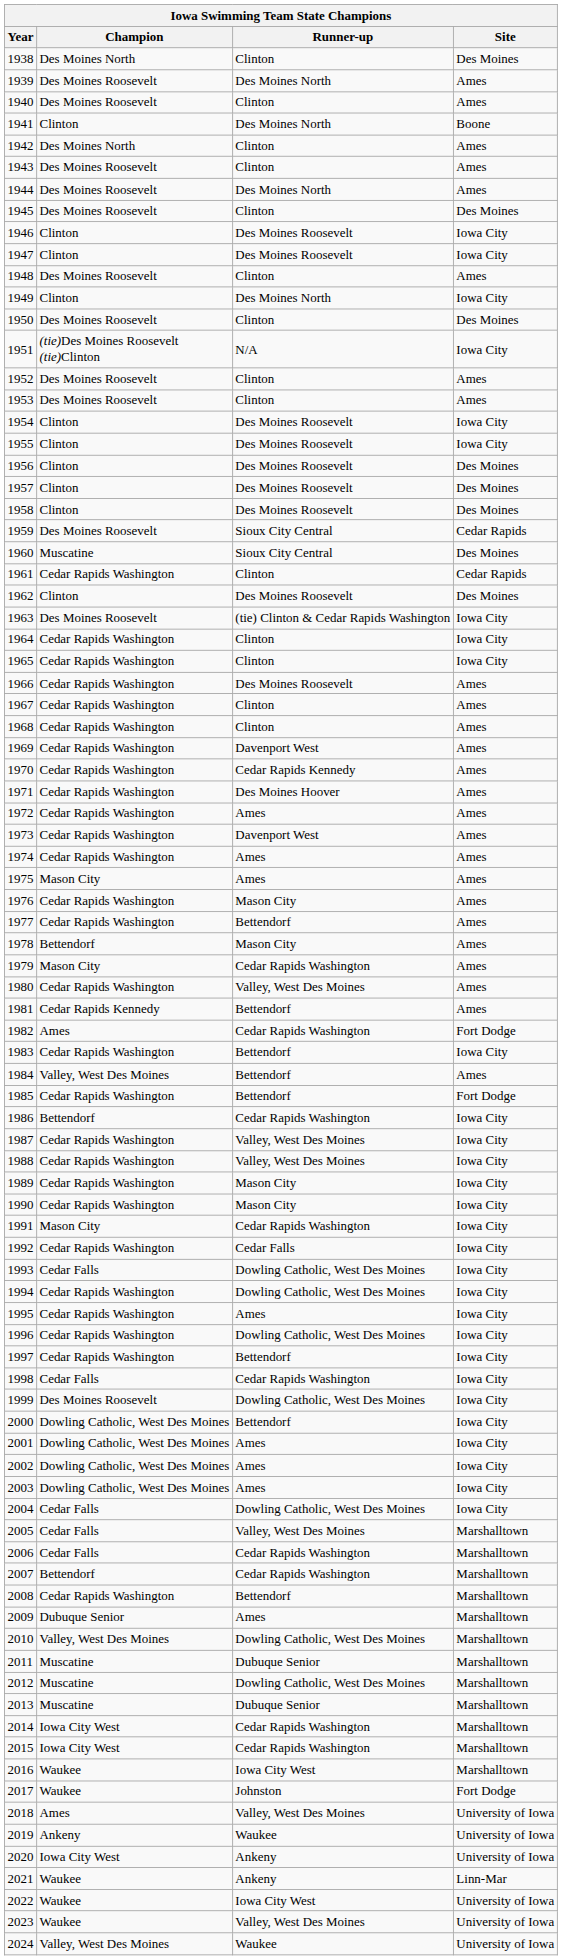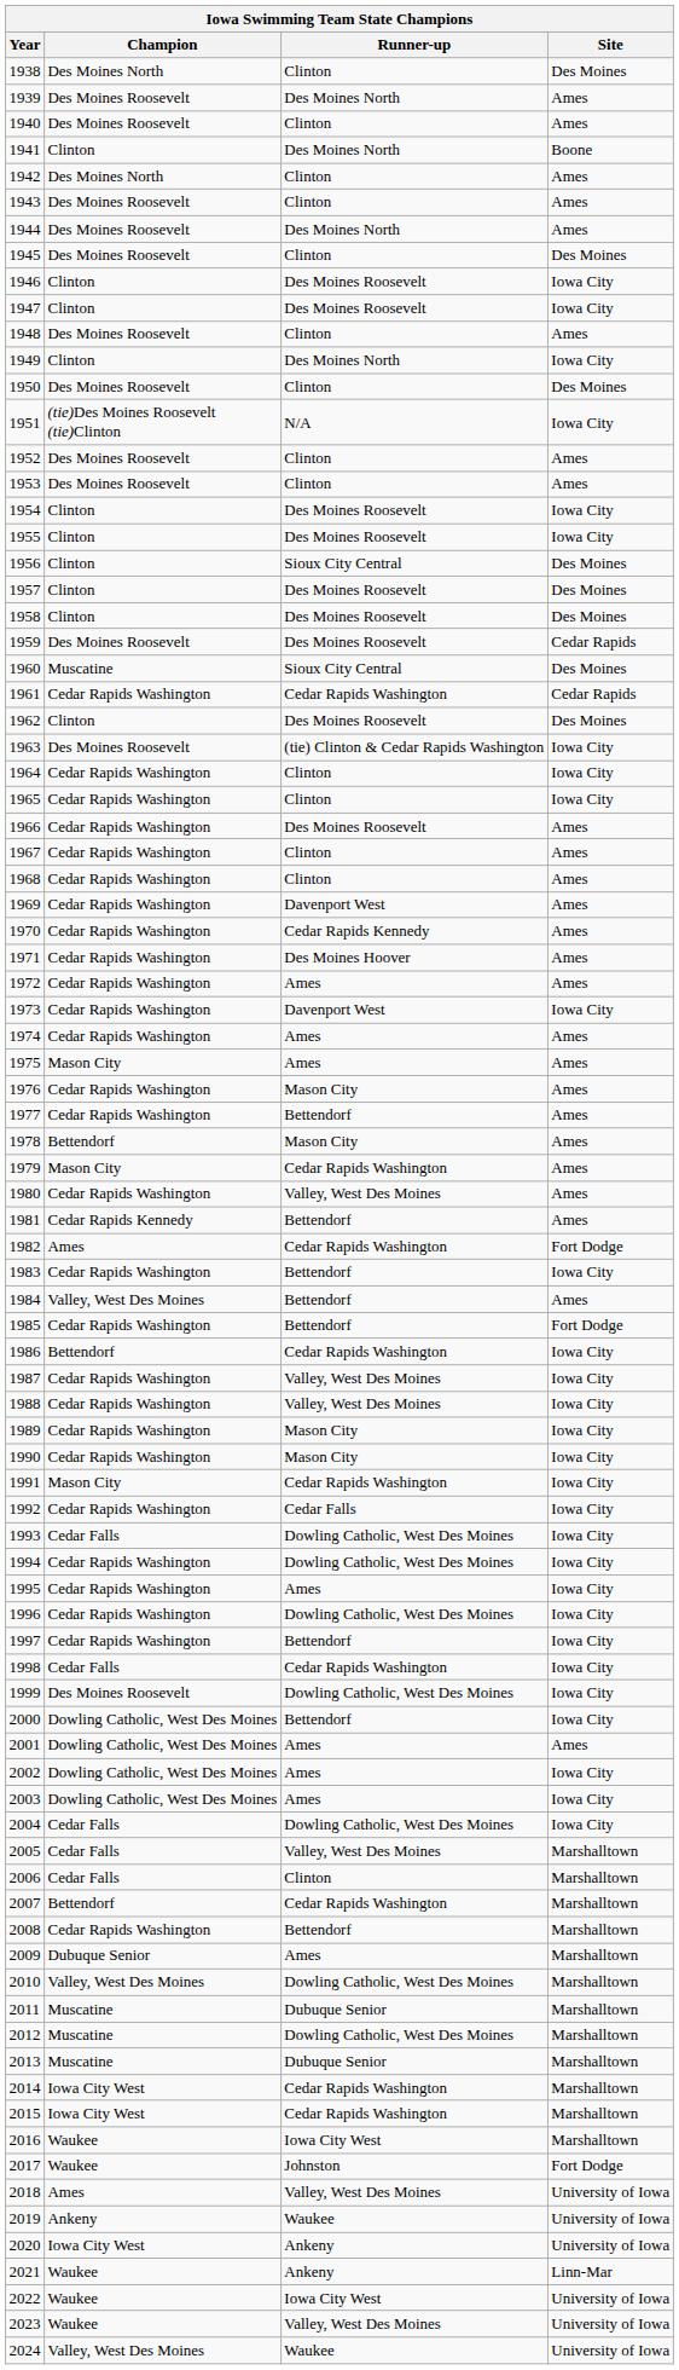 <table class="wikitable collapsible collapsed" style="font-size:88%; min-width:40em">
 <tr>
 <th colspan=4>Iowa Swimming Team State Champions</th>
 </tr>
 <tr>
 <th>Year</th>
 <th>Champion</th>
 <th>Runner-up</th>
 <th>Site</th>
 </tr>
 <tr>
 <td>1938</td>
 <td>Des Moines North</td>
 <td>Clinton</td>
 <td>Des Moines</td>
 </tr>
 <tr>
 <td>1939</td>
 <td>Des Moines Roosevelt</td>
 <td>Des Moines North</td>
 <td>Ames</td>
 </tr>
 <tr>
 <td>1940</td>
 <td>Des Moines Roosevelt</td>
 <td>Clinton</td>
 <td>Ames</td>
 </tr>
 <tr>
 <td>1941</td>
 <td>Clinton</td>
 <td>Des Moines North</td>
 <td>Boone</td>
 </tr>
 <tr>
 <td>1942</td>
 <td>Des Moines North</td>
 <td>Clinton</td>
 <td>Ames</td>
 </tr>
 <tr>
 <td>1943</td>
 <td>Des Moines Roosevelt</td>
 <td>Clinton</td>
 <td>Ames</td>
 </tr>
 <tr>
 <td>1944</td>
 <td>Des Moines Roosevelt</td>
 <td>Des Moines North</td>
 <td>Ames</td>
 </tr>
 <tr>
 <td>1945</td>
 <td>Des Moines Roosevelt</td>
 <td>Clinton</td>
 <td>Des Moines</td>
 </tr>
 <tr>
 <td>1946</td>
 <td>Clinton</td>
 <td>Des Moines Roosevelt</td>
 <td>Iowa City</td>
 </tr>
 <tr>
 <td>1947</td>
 <td>Clinton</td>
 <td>Des Moines Roosevelt</td>
 <td>Iowa City</td>
 </tr>
 <tr>
 <td>1948</td>
 <td>Des Moines Roosevelt</td>
 <td>Clinton</td>
 <td>Ames</td>
 </tr>
 <tr>
 <td>1949</td>
 <td>Clinton</td>
 <td>Des Moines North</td>
 <td>Iowa City</td>
 </tr>
 <tr>
 <td>1950</td>
 <td>Des Moines Roosevelt</td>
 <td>Clinton</td>
 <td>Des Moines</td>
 </tr>
 <tr>
 <td>1951</td>
 <td><em>(tie)</em>Des Moines Roosevelt<br><em>(tie)</em>Clinton</td>
 <td>N/A</td>
 <td>Iowa City</td>
 </tr>
 <tr>
 <td>1952</td>
 <td>Des Moines Roosevelt</td>
 <td>Clinton</td>
 <td>Ames</td>
 </tr>
 <tr>
 <td>1953</td>
 <td>Des Moines Roosevelt</td>
 <td>Clinton</td>
 <td>Ames</td>
 </tr>
 <tr>
 <td>1954</td>
 <td>Clinton</td>
 <td>Des Moines Roosevelt</td>
 <td>Iowa City</td>
 </tr>
 <tr>
 <td>1955</td>
 <td>Clinton</td>
 <td>Des Moines Roosevelt</td>
 <td>Iowa City</td>
 </tr>
 <tr>
 <td>1956</td>
 <td>Clinton</td>
-<td>Des Moines Roosevelt</td>
+<td>Sioux City Central</td>
 <td>Des Moines</td>
 </tr>
 <tr>
 <td>1957</td>
 <td>Clinton</td>
 <td>Des Moines Roosevelt</td>
 <td>Des Moines</td>
 </tr>
 <tr>
 <td>1958</td>
 <td>Clinton</td>
 <td>Des Moines Roosevelt</td>
 <td>Des Moines</td>
 </tr>
 <tr>
 <td>1959</td>
 <td>Des Moines Roosevelt</td>
-<td>Sioux City Central</td>
+<td>Des Moines Roosevelt</td>
 <td>Cedar Rapids</td>
 </tr>
 <tr>
 <td>1960</td>
 <td>Muscatine</td>
 <td>Sioux City Central</td>
 <td>Des Moines</td>
 </tr>
 <tr>
 <td>1961</td>
 <td>Cedar Rapids Washington</td>
-<td>Clinton</td>
+<td>Cedar Rapids Washington</td>
 <td>Cedar Rapids</td>
 </tr>
 <tr>
 <td>1962</td>
 <td>Clinton</td>
 <td>Des Moines Roosevelt</td>
 <td>Des Moines</td>
 </tr>
 <tr>
 <td>1963</td>
 <td>Des Moines Roosevelt</td>
 <td>(tie) Clinton & Cedar Rapids Washington</td>
 <td>Iowa City</td>
 </tr>
 <tr>
 <td>1964</td>
 <td>Cedar Rapids Washington</td>
 <td>Clinton</td>
 <td>Iowa City</td>
 </tr>
 <tr>
 <td>1965</td>
 <td>Cedar Rapids Washington</td>
 <td>Clinton</td>
 <td>Iowa City</td>
 </tr>
 <tr>
 <td>1966</td>
 <td>Cedar Rapids Washington</td>
 <td>Des Moines Roosevelt</td>
 <td>Ames</td>
 </tr>
 <tr>
 <td>1967</td>
 <td>Cedar Rapids Washington</td>
 <td>Clinton</td>
 <td>Ames</td>
 </tr>
 <tr>
 <td>1968</td>
 <td>Cedar Rapids Washington</td>
 <td>Clinton</td>
 <td>Ames</td>
 </tr>
 <tr>
 <td>1969</td>
 <td>Cedar Rapids Washington</td>
 <td>Davenport West</td>
 <td>Ames</td>
 </tr>
 <tr>
 <td>1970</td>
 <td>Cedar Rapids Washington</td>
 <td>Cedar Rapids Kennedy</td>
 <td>Ames</td>
 </tr>
 <tr>
 <td>1971</td>
 <td>Cedar Rapids Washington</td>
 <td>Des Moines Hoover</td>
 <td>Ames</td>
 </tr>
 <tr>
 <td>1972</td>
 <td>Cedar Rapids Washington</td>
 <td>Ames</td>
 <td>Ames</td>
 </tr>
 <tr>
 <td>1973</td>
 <td>Cedar Rapids Washington</td>
 <td>Davenport West</td>
-<td>Ames</td>
+<td>Iowa City</td>
 </tr>
 <tr>
 <td>1974</td>
 <td>Cedar Rapids Washington</td>
 <td>Ames</td>
 <td>Ames</td>
 </tr>
 <tr>
 <td>1975</td>
 <td>Mason City</td>
 <td>Ames</td>
 <td>Ames</td>
 </tr>
 <tr>
 <td>1976</td>
 <td>Cedar Rapids Washington</td>
 <td>Mason City</td>
 <td>Ames</td>
 </tr>
 <tr>
 <td>1977</td>
 <td>Cedar Rapids Washington</td>
 <td>Bettendorf</td>
 <td>Ames</td>
 </tr>
 <tr>
 <td>1978</td>
 <td>Bettendorf</td>
 <td>Mason City</td>
 <td>Ames</td>
 </tr>
 <tr>
 <td>1979</td>
 <td>Mason City</td>
 <td>Cedar Rapids Washington</td>
 <td>Ames</td>
 </tr>
 <tr>
 <td>1980</td>
 <td>Cedar Rapids Washington</td>
 <td>Valley, West Des Moines</td>
 <td>Ames</td>
 </tr>
 <tr>
 <td>1981</td>
 <td>Cedar Rapids Kennedy</td>
 <td>Bettendorf</td>
 <td>Ames</td>
 </tr>
 <tr>
 <td>1982</td>
 <td>Ames</td>
 <td>Cedar Rapids Washington</td>
 <td>Fort Dodge</td>
 </tr>
 <tr>
 <td>1983</td>
 <td>Cedar Rapids Washington</td>
 <td>Bettendorf</td>
 <td>Iowa City</td>
 </tr>
 <tr>
 <td>1984</td>
 <td>Valley, West Des Moines</td>
 <td>Bettendorf</td>
 <td>Ames</td>
 </tr>
 <tr>
 <td>1985</td>
 <td>Cedar Rapids Washington</td>
 <td>Bettendorf</td>
 <td>Fort Dodge</td>
 </tr>
 <tr>
 <td>1986</td>
 <td>Bettendorf</td>
 <td>Cedar Rapids Washington</td>
 <td>Iowa City</td>
 </tr>
 <tr>
 <td>1987</td>
 <td>Cedar Rapids Washington</td>
 <td>Valley, West Des Moines</td>
 <td>Iowa City</td>
 </tr>
 <tr>
 <td>1988</td>
 <td>Cedar Rapids Washington</td>
 <td>Valley, West Des Moines</td>
 <td>Iowa City</td>
 </tr>
 <tr>
 <td>1989</td>
 <td>Cedar Rapids Washington</td>
 <td>Mason City</td>
 <td>Iowa City</td>
 </tr>
 <tr>
 <td>1990</td>
 <td>Cedar Rapids Washington</td>
 <td>Mason City</td>
 <td>Iowa City</td>
 </tr>
 <tr>
 <td>1991</td>
 <td>Mason City</td>
 <td>Cedar Rapids Washington</td>
 <td>Iowa City</td>
 </tr>
 <tr>
 <td>1992</td>
 <td>Cedar Rapids Washington</td>
 <td>Cedar Falls</td>
 <td>Iowa City</td>
 </tr>
 <tr>
 <td>1993</td>
 <td>Cedar Falls</td>
 <td>Dowling Catholic, West Des Moines</td>
 <td>Iowa City</td>
 </tr>
 <tr>
 <td>1994</td>
 <td>Cedar Rapids Washington</td>
 <td>Dowling Catholic, West Des Moines</td>
 <td>Iowa City</td>
 </tr>
 <tr>
 <td>1995</td>
 <td>Cedar Rapids Washington</td>
 <td>Ames</td>
 <td>Iowa City</td>
 </tr>
 <tr>
 <td>1996</td>
 <td>Cedar Rapids Washington</td>
 <td>Dowling Catholic, West Des Moines</td>
 <td>Iowa City</td>
 </tr>
 <tr>
 <td>1997</td>
 <td>Cedar Rapids Washington</td>
 <td>Bettendorf</td>
 <td>Iowa City</td>
 </tr>
 <tr>
 <td>1998</td>
 <td>Cedar Falls</td>
 <td>Cedar Rapids Washington</td>
 <td>Iowa City</td>
 </tr>
 <tr>
 <td>1999</td>
 <td>Des Moines Roosevelt</td>
 <td>Dowling Catholic, West Des Moines</td>
 <td>Iowa City</td>
 </tr>
 <tr>
 <td>2000</td>
 <td>Dowling Catholic, West Des Moines</td>
 <td>Bettendorf</td>
 <td>Iowa City</td>
 </tr>
 <tr>
 <td>2001</td>
 <td>Dowling Catholic, West Des Moines</td>
 <td>Ames</td>
-<td>Iowa City</td>
+<td>Ames</td>
 </tr>
 <tr>
 <td>2002</td>
 <td>Dowling Catholic, West Des Moines</td>
 <td>Ames</td>
 <td>Iowa City</td>
 </tr>
 <tr>
 <td>2003</td>
 <td>Dowling Catholic, West Des Moines</td>
 <td>Ames</td>
 <td>Iowa City</td>
 </tr>
 <tr>
 <td>2004</td>
 <td>Cedar Falls</td>
 <td>Dowling Catholic, West Des Moines</td>
 <td>Iowa City</td>
 </tr>
 <tr>
 <td>2005</td>
 <td>Cedar Falls</td>
 <td>Valley, West Des Moines</td>
 <td>Marshalltown</td>
 </tr>
 <tr>
 <td>2006</td>
 <td>Cedar Falls</td>
-<td>Cedar Rapids Washington</td>
+<td>Clinton</td>
 <td>Marshalltown</td>
 </tr>
 <tr>
 <td>2007</td>
 <td>Bettendorf</td>
 <td>Cedar Rapids Washington</td>
 <td>Marshalltown</td>
 </tr>
 <tr>
 <td>2008</td>
 <td>Cedar Rapids Washington</td>
 <td>Bettendorf</td>
 <td>Marshalltown</td>
 </tr>
 <tr>
 <td>2009</td>
 <td>Dubuque Senior</td>
 <td>Ames</td>
 <td>Marshalltown</td>
 </tr>
 <tr>
 <td>2010</td>
 <td>Valley, West Des Moines</td>
 <td>Dowling Catholic, West Des Moines</td>
 <td>Marshalltown</td>
 </tr>
 <tr>
 <td>2011</td>
 <td>Muscatine</td>
 <td>Dubuque Senior</td>
 <td>Marshalltown</td>
 </tr>
 <tr>
 <td>2012</td>
 <td>Muscatine</td>
 <td>Dowling Catholic, West Des Moines</td>
 <td>Marshalltown</td>
 </tr>
 <tr>
 <td>2013</td>
 <td>Muscatine</td>
 <td>Dubuque Senior</td>
 <td>Marshalltown</td>
 </tr>
 <tr>
 <td>2014</td>
 <td>Iowa City West</td>
 <td>Cedar Rapids Washington</td>
 <td>Marshalltown</td>
 </tr>
 <tr>
 <td>2015</td>
 <td>Iowa City West</td>
 <td>Cedar Rapids Washington</td>
 <td>Marshalltown</td>
 </tr>
 <tr>
 <td>2016</td>
 <td>Waukee</td>
 <td>Iowa City West</td>
 <td>Marshalltown</td>
 </tr>
 <tr>
 <td>2017</td>
 <td>Waukee</td>
 <td>Johnston</td>
 <td>Fort Dodge</td>
 </tr>
 <tr>
 <td>2018</td>
 <td>Ames</td>
 <td>Valley, West Des Moines</td>
 <td>University of Iowa</td>
 </tr>
 <tr>
 <td>2019</td>
 <td>Ankeny</td>
 <td>Waukee</td>
 <td>University of Iowa</td>
 </tr>
 <tr>
 <td>2020</td>
 <td>Iowa City West</td>
 <td>Ankeny</td>
 <td>University of Iowa</td>
 </tr>
 <tr>
 <td>2021</td>
 <td>Waukee</td>
 <td>Ankeny</td>
 <td>Linn-Mar</td>
 </tr>
 <tr>
 <td>2022</td>
 <td>Waukee</td>
 <td>Iowa City West</td>
 <td>University of Iowa</td>
 </tr>
 <tr>
 <td>2023</td>
 <td>Waukee</td>
 <td>Valley, West Des Moines</td>
 <td>University of Iowa</td>
 </tr>
 <tr>
 <td>2024</td>
 <td>Valley, West Des Moines</td>
 <td>Waukee</td>
 <td>University of Iowa</td>
 </tr>
 </table>
